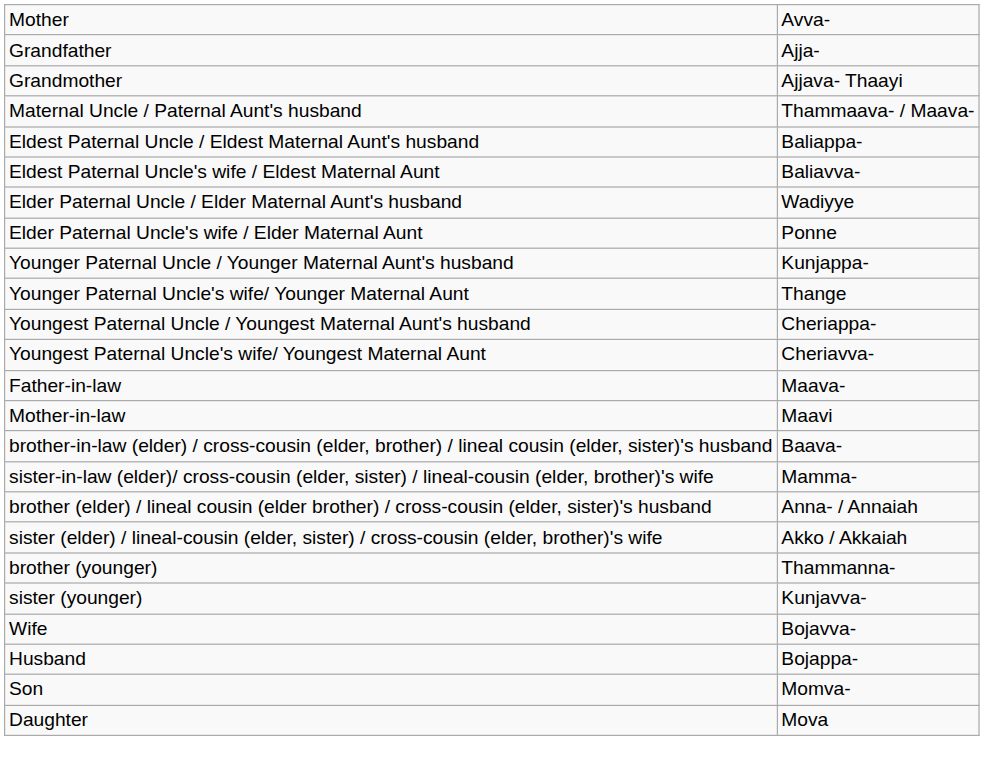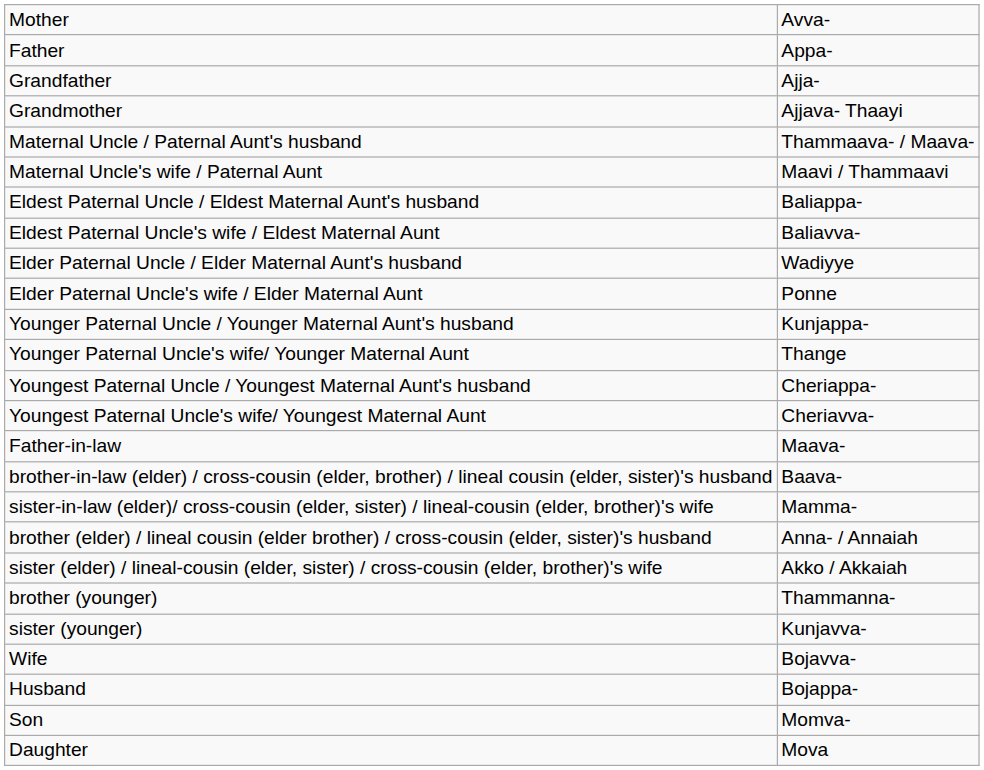 <table class="wikitable">
 <tr>
 <td>Mother</td>
 <td>Avva-</td>
+</tr>
+<tr>
+<td>Father</td>
+<td>Appa-</td>
 </tr>
 <tr>
 <td>Grandfather</td>
 <td>Ajja-</td>
 </tr>
 <tr>
 <td>Grandmother</td>
 <td>Ajjava- Thaayi</td>
 </tr>
 <tr>
 <td>Maternal Uncle / Paternal Aunt's husband</td>
 <td>Thammaava- / Maava-</td>
+</tr>
+<tr>
+<td>Maternal Uncle's wife / Paternal Aunt</td>
+<td>Maavi / Thammaavi</td>
 </tr>
 <tr>
 <td>Eldest Paternal Uncle / Eldest Maternal Aunt's husband</td>
 <td>Baliappa-</td>
 </tr>
 <tr>
 <td>Eldest Paternal Uncle's wife / Eldest Maternal Aunt</td>
 <td>Baliavva-</td>
 </tr>
 <tr>
 <td>Elder Paternal Uncle / Elder Maternal Aunt's husband</td>
 <td>Wadiyye</td>
 </tr>
 <tr>
 <td>Elder Paternal Uncle's wife / Elder Maternal Aunt</td>
 <td>Ponne</td>
 </tr>
 <tr>
 <td>Younger Paternal Uncle / Younger Maternal Aunt's husband</td>
 <td>Kunjappa-</td>
 </tr>
 <tr>
 <td>Younger Paternal Uncle's wife/ Younger Maternal Aunt</td>
 <td>Thange</td>
 </tr>
 <tr>
 <td>Youngest Paternal Uncle / Youngest Maternal Aunt's husband</td>
 <td>Cheriappa-</td>
 </tr>
 <tr>
 <td>Youngest Paternal Uncle's wife/ Youngest Maternal Aunt</td>
 <td>Cheriavva-</td>
 </tr>
 <tr>
 <td>Father-in-law</td>
 <td>Maava-</td>
-</tr>
-<tr>
-<td>Mother-in-law</td>
-<td>Maavi</td>
 </tr>
 <tr>
 <td>brother-in-law (elder) / cross-cousin (elder, brother) / lineal cousin (elder, sister)'s husband</td>
 <td>Baava-</td>
 </tr>
 <tr>
 <td>sister-in-law (elder)/ cross-cousin (elder, sister) /  lineal-cousin (elder, brother)'s wife</td>
 <td>Mamma-</td>
 </tr>
 <tr>
 <td>brother (elder) / lineal cousin (elder brother) /  cross-cousin (elder, sister)'s husband</td>
 <td>Anna- / Annaiah</td>
 </tr>
 <tr>
 <td>sister (elder) / lineal-cousin (elder, sister) /  cross-cousin (elder, brother)'s wife</td>
 <td>Akko / Akkaiah</td>
 </tr>
 <tr>
 <td>brother (younger)</td>
 <td>Thammanna-</td>
 </tr>
 <tr>
 <td>sister (younger)</td>
 <td>Kunjavva-</td>
 </tr>
 <tr>
 <td>Wife</td>
 <td>Bojavva-</td>
 </tr>
 <tr>
 <td>Husband</td>
 <td>Bojappa-</td>
 </tr>
 <tr>
 <td>Son</td>
 <td>Momva-</td>
 </tr>
 <tr>
 <td>Daughter</td>
 <td>Mova</td>
 </tr>
 </table>
